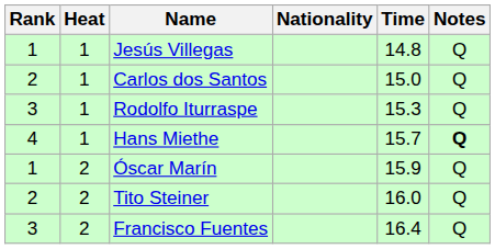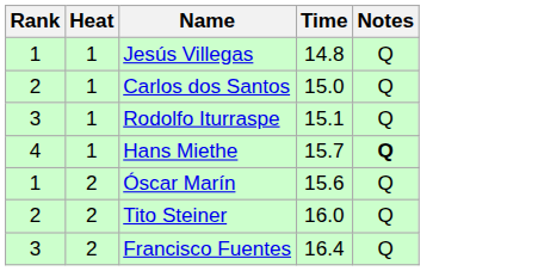 <table class="wikitable sortable" style="text-align:center">
 <tr>
 <th>Rank</th>
 <th>Heat</th>
 <th>Name</th>
-<th>Nationality</th>
 <th>Time</th>
 <th>Notes</th>
 </tr>
 <tr bgcolor=ccffcc>
 <td>1</td>
 <td>1</td>
 <td align=left><a href='#'>Jesús Villegas</a></td>
-<td align=left></td>
 <td>14.8</td>
 <td>Q</td>
 </tr>
 <tr bgcolor=ccffcc>
 <td>2</td>
 <td>1</td>
 <td align=left><a href='#'>Carlos dos Santos</a></td>
-<td align=left></td>
 <td>15.0</td>
 <td>Q</td>
 </tr>
 <tr bgcolor=ccffcc>
 <td>3</td>
 <td>1</td>
 <td align=left><a href='#'>Rodolfo Iturraspe</a></td>
-<td align=left></td>
-<td>15.3</td>
+<td>15.1</td>
 <td>Q</td>
 </tr>
 <tr bgcolor=ccffcc>
 <td>4</td>
 <td>1</td>
 <td align=left><a href='#'>Hans Miethe</a></td>
-<td align=left></td>
 <td>15.7</td>
 <td><strong>Q</strong></td>
 </tr>
 <tr bgcolor=ccffcc>
 <td>1</td>
 <td>2</td>
 <td align=left><a href='#'>Óscar Marín</a></td>
-<td align=left></td>
-<td>15.9</td>
+<td>15.6</td>
 <td>Q</td>
 </tr>
 <tr bgcolor=ccffcc>
 <td>2</td>
 <td>2</td>
 <td align=left><a href='#'>Tito Steiner</a></td>
-<td align=left></td>
 <td>16.0</td>
 <td>Q</td>
 </tr>
 <tr bgcolor=ccffcc>
 <td>3</td>
 <td>2</td>
 <td align=left><a href='#'>Francisco Fuentes</a></td>
-<td align=left></td>
 <td>16.4</td>
 <td>Q</td>
 </tr>
 </table>
